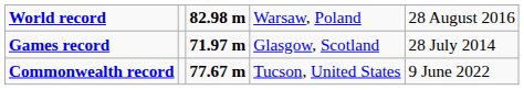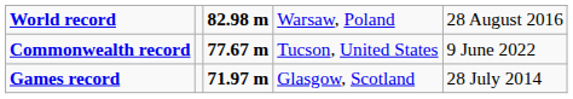 <table class="wikitable">
 <tr>
 <td><a href='#'><strong>World record</strong></a></td>
 <td></td>
 <td><strong>82.98 m</strong></td>
 <td><a href='#'>Warsaw</a>, <a href='#'>Poland</a></td>
 <td>28 August 2016</td>
 </tr>
 <tr>
+<td><a href='#'><strong>Commonwealth record</strong></a></td>
+<td></td>
+<td><strong>77.67 m </strong></td>
+<td><a href='#'>Tucson</a>, <a href='#'>United States</a></td>
+<td>9 June 2022</td>
+</tr>
+<tr>
 <td><a href='#'><strong>Games record</strong></a></td>
 <td></td>
 <td><strong>71.97 m</strong></td>
 <td><a href='#'>Glasgow</a>, <a href='#'>Scotland</a></td>
 <td>28 July 2014</td>
 </tr>
-<tr>
-<td><a href='#'><strong>Commonwealth record</strong></a></td>
-<td></td>
-<td><strong>77.67 m </strong></td>
-<td><a href='#'>Tucson</a>, <a href='#'>United States</a></td>
-<td>9 June 2022</td>
-</tr>
 </table>
